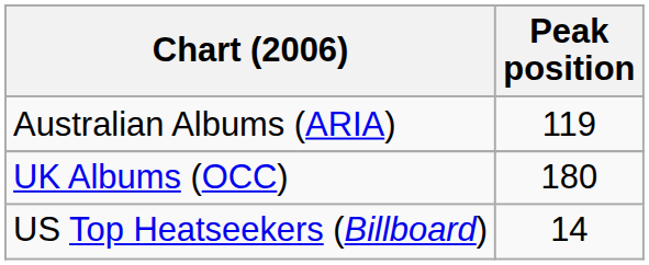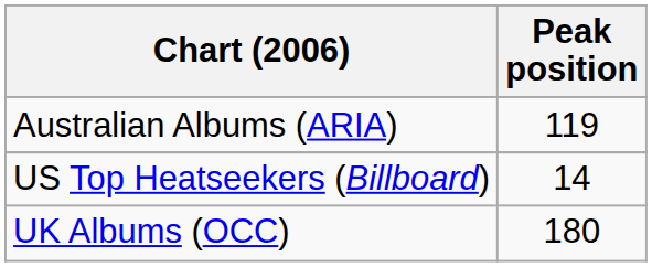 <table class="wikitable plainrowheaders">
 <tr>
 <th align="left">Chart (2006)</th>
 <th align="left">Peak<br>position</th>
 </tr>
 <tr>
 <td>Australian Albums (<a href='#'>ARIA</a>)</td>
 <td style="text-align:center;">119</td>
 </tr>
 <tr>
 </tr>
 <tr>
+<td align="left">US <a href='#'>Top Heatseekers</a> (<em><a href='#'>Billboard</a></em>)</td>
+<td style="text-align:center;">14</td>
+</tr>
+<tr>
 <td><a href='#'>UK Albums</a> (<a href='#'>OCC</a>)</td>
 <td style="text-align:center;">180</td>
 </tr>
-<tr>
-<td align="left">US <a href='#'>Top Heatseekers</a> (<em><a href='#'>Billboard</a></em>)</td>
-<td style="text-align:center;">14</td>
-</tr>
 </table>
